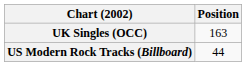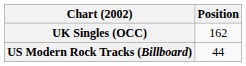 <table class="wikitable plainrowheaders" style="text-align:center">
 <tr>
 <th>Chart (2002)</th>
 <th>Position</th>
 </tr>
 <tr>
 <th scope="row">UK Singles (OCC)</th>
-<td>163</td>
+<td>162</td>
 </tr>
 <tr>
 <th scope="row">US Modern Rock Tracks (<em>Billboard</em>)</th>
 <td>44</td>
 </tr>
 </table>
